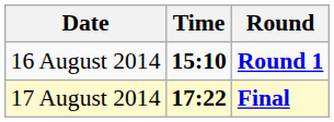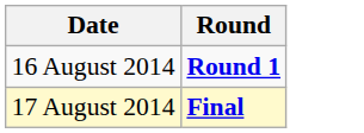 <table class="wikitable">
 <tr>
 <th>Date</th>
-<th>Time</th>
 <th>Round</th>
 </tr>
 <tr>
 <td>16 August 2014</td>
-<td><strong>15:10</strong></td>
 <td><strong><a href='#'>Round 1</a></strong></td>
 </tr>
 <tr style=background:lemonchiffon>
 <td>17 August 2014</td>
-<td><strong>17:22</strong></td>
 <td><strong><a href='#'>Final</a></strong></td>
 </tr>
 </table>
